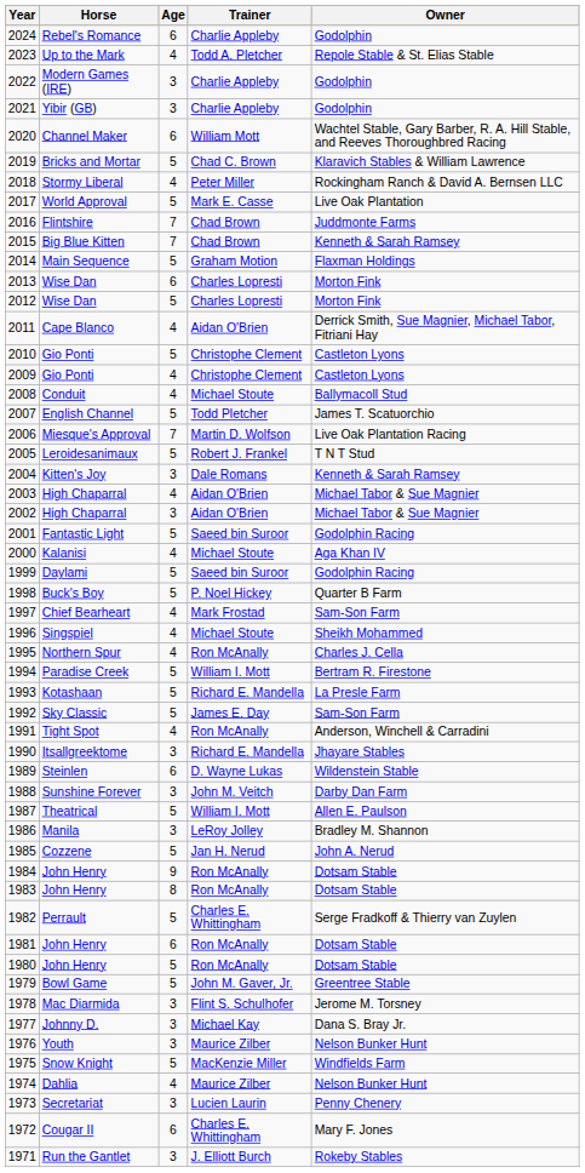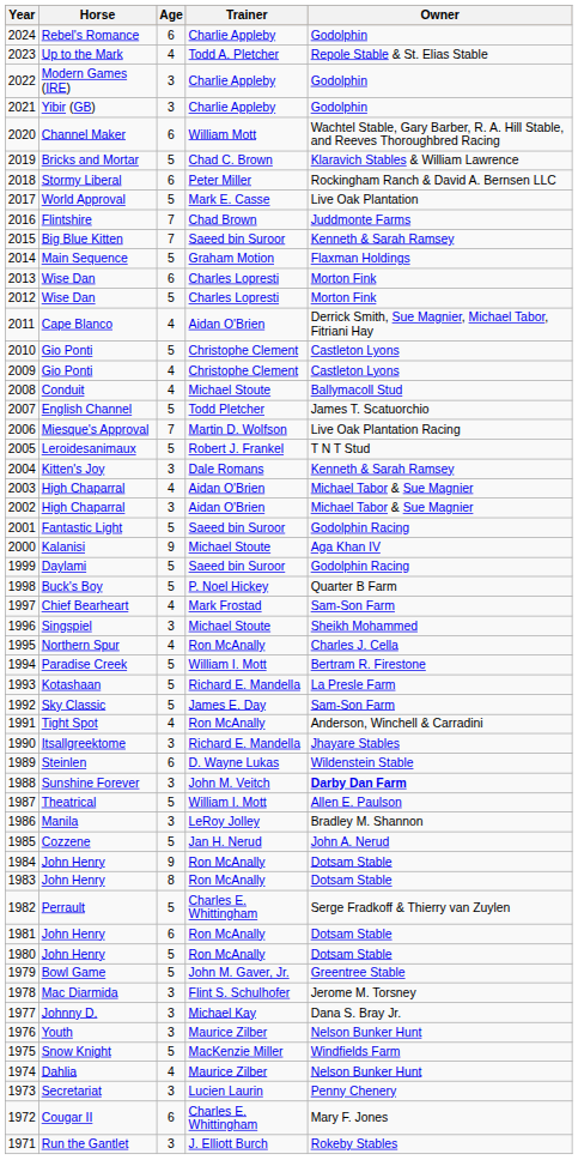 <table class = "wikitable sortable" | border="1" cellpadding="0" style="border-collapse: collapse; font-size:90%">
 <tr style="background:#987654; text-align:center;">
 <th style="width:30px;"><strong>Year</strong><br></th>
 <th style="width:130px;"><strong>Horse</strong><br></th>
 <th style="width:25px;"><strong>Age</strong></th>
 <th style="width:135px;"><strong>Trainer</strong><br></th>
 <th style="width:300px;"><strong>Owner</strong><br></th>
 </tr>
 <tr>
 <td>2024</td>
 <td><a href='#'>Rebel's Romance</a></td>
 <td align=center>6</td>
 <td><a href='#'> Charlie Appleby</a></td>
 <td><a href='#'> Godolphin</a></td>
 </tr>
 <tr>
 <td>2023</td>
 <td><a href='#'>Up to the Mark</a></td>
 <td align=center>4</td>
 <td><a href='#'>Todd A. Pletcher</a></td>
 <td><a href='#'>Repole Stable</a> & St. Elias Stable</td>
 </tr>
 <tr>
 <td>2022</td>
 <td><a href='#'>Modern Games</a> (<a href='#'>IRE</a>)</td>
 <td align=center>3</td>
 <td><a href='#'>Charlie Appleby</a></td>
 <td><a href='#'>Godolphin</a></td>
 </tr>
 <tr>
 <td>2021</td>
 <td><a href='#'>Yibir</a> (<a href='#'>GB</a>)</td>
 <td align=center>3</td>
 <td><a href='#'>Charlie Appleby</a></td>
 <td><a href='#'>Godolphin</a></td>
 </tr>
 <tr>
 <td>2020</td>
 <td><a href='#'>Channel Maker</a></td>
 <td align=center>6</td>
 <td><a href='#'>William Mott</a></td>
 <td>Wachtel Stable, Gary Barber, R. A. Hill Stable, and Reeves Thoroughbred Racing</td>
 </tr>
 <tr>
 <td>2019</td>
 <td><a href='#'>Bricks and Mortar</a></td>
 <td align=center>5</td>
 <td><a href='#'>Chad C. Brown</a></td>
 <td><a href='#'>Klaravich Stables</a> & William Lawrence</td>
 </tr>
 <tr>
 <td>2018</td>
 <td><a href='#'>Stormy Liberal</a></td>
-<td align=center>4</td>
+<td align=center>6</td>
 <td><a href='#'>Peter Miller</a></td>
 <td>Rockingham Ranch & David A. Bernsen LLC</td>
 </tr>
 <tr>
 <td>2017</td>
 <td><a href='#'>World Approval</a></td>
 <td align=center>5</td>
 <td><a href='#'>Mark E. Casse</a></td>
 <td>Live Oak Plantation</td>
 </tr>
 <tr>
 <td>2016</td>
 <td><a href='#'>Flintshire</a></td>
 <td align=center>7</td>
 <td><a href='#'>Chad Brown</a></td>
 <td><a href='#'>Juddmonte Farms</a></td>
 </tr>
 <tr>
 <td>2015</td>
 <td><a href='#'>Big Blue Kitten</a></td>
 <td align=center>7</td>
-<td><a href='#'>Chad Brown</a></td>
+<td><a href='#'>Saeed bin Suroor</a></td>
 <td><a href='#'>Kenneth & Sarah Ramsey</a></td>
 </tr>
 <tr>
 <td>2014</td>
 <td><a href='#'>Main Sequence</a></td>
 <td align=center>5</td>
 <td><a href='#'>Graham Motion</a></td>
 <td><a href='#'>Flaxman Holdings</a></td>
 </tr>
 <tr>
 <td>2013</td>
 <td><a href='#'>Wise Dan</a></td>
 <td align=center>6</td>
 <td><a href='#'>Charles Lopresti</a></td>
 <td><a href='#'>Morton Fink</a></td>
 </tr>
 <tr>
 <td>2012</td>
 <td><a href='#'>Wise Dan</a></td>
 <td align=center>5</td>
 <td><a href='#'>Charles Lopresti</a></td>
 <td><a href='#'>Morton Fink</a></td>
 </tr>
 <tr>
 <td>2011</td>
 <td><a href='#'>Cape Blanco</a></td>
 <td align=center>4</td>
 <td><a href='#'>Aidan O'Brien</a></td>
 <td>Derrick Smith, <a href='#'>Sue Magnier</a>, <a href='#'>Michael Tabor</a>, Fitriani Hay</td>
 </tr>
 <tr>
 <td>2010</td>
 <td><a href='#'>Gio Ponti</a></td>
 <td align=center>5</td>
 <td><a href='#'>Christophe Clement</a></td>
 <td><a href='#'>Castleton Lyons</a></td>
 </tr>
 <tr>
 <td>2009</td>
 <td><a href='#'>Gio Ponti</a></td>
 <td align=center>4</td>
 <td><a href='#'>Christophe Clement</a></td>
 <td><a href='#'>Castleton Lyons</a></td>
 </tr>
 <tr>
 <td>2008</td>
 <td><a href='#'>Conduit</a></td>
 <td align=center>4</td>
 <td><a href='#'>Michael Stoute</a></td>
 <td><a href='#'>Ballymacoll Stud</a></td>
 </tr>
 <tr>
 <td>2007</td>
 <td><a href='#'>English Channel</a></td>
 <td align=center>5</td>
 <td><a href='#'>Todd Pletcher</a></td>
 <td>James T. Scatuorchio</td>
 </tr>
 <tr>
 <td>2006</td>
 <td><a href='#'>Miesque's Approval</a></td>
 <td align=center>7</td>
 <td><a href='#'>Martin D. Wolfson</a></td>
 <td>Live Oak Plantation Racing</td>
 </tr>
 <tr>
 <td>2005</td>
 <td><a href='#'>Leroidesanimaux</a></td>
 <td align=center>5</td>
 <td><a href='#'>Robert J. Frankel</a></td>
 <td>T N T Stud</td>
 </tr>
 <tr>
 <td>2004</td>
 <td><a href='#'>Kitten's Joy</a></td>
 <td align=center>3</td>
 <td><a href='#'>Dale Romans</a></td>
 <td><a href='#'>Kenneth & Sarah Ramsey</a></td>
 </tr>
 <tr>
 <td>2003</td>
 <td><a href='#'>High Chaparral</a></td>
 <td align=center>4</td>
 <td><a href='#'>Aidan O'Brien</a></td>
 <td><a href='#'>Michael Tabor</a> & <a href='#'>Sue Magnier</a></td>
 </tr>
 <tr>
 <td>2002</td>
 <td><a href='#'>High Chaparral</a></td>
 <td align=center>3</td>
 <td><a href='#'>Aidan O'Brien</a></td>
 <td><a href='#'>Michael Tabor</a> & <a href='#'>Sue Magnier</a></td>
 </tr>
 <tr>
 <td>2001</td>
 <td><a href='#'>Fantastic Light</a></td>
 <td align=center>5</td>
 <td><a href='#'>Saeed bin Suroor</a></td>
 <td><a href='#'>Godolphin Racing</a></td>
 </tr>
 <tr>
 <td>2000</td>
 <td><a href='#'>Kalanisi</a></td>
-<td align=center>4</td>
+<td align=center>9</td>
 <td><a href='#'>Michael Stoute</a></td>
 <td><a href='#'>Aga Khan IV</a></td>
 </tr>
 <tr>
 <td>1999</td>
 <td><a href='#'>Daylami</a></td>
 <td align=center>5</td>
 <td><a href='#'>Saeed bin Suroor</a></td>
 <td><a href='#'>Godolphin Racing</a></td>
 </tr>
 <tr>
 <td>1998</td>
 <td><a href='#'>Buck's Boy</a></td>
 <td align=center>5</td>
 <td><a href='#'>P. Noel Hickey</a></td>
 <td>Quarter B Farm</td>
 </tr>
 <tr>
 <td>1997</td>
 <td><a href='#'>Chief Bearheart</a></td>
 <td align=center>4</td>
 <td><a href='#'>Mark Frostad</a></td>
 <td><a href='#'>Sam-Son Farm</a></td>
 </tr>
 <tr>
 <td>1996</td>
 <td><a href='#'>Singspiel</a></td>
-<td align=center>4</td>
+<td align=center>3</td>
 <td><a href='#'>Michael Stoute</a></td>
 <td><a href='#'>Sheikh Mohammed</a></td>
 </tr>
 <tr>
 <td>1995</td>
 <td><a href='#'>Northern Spur</a></td>
 <td align=center>4</td>
 <td><a href='#'>Ron McAnally</a></td>
 <td><a href='#'>Charles J. Cella</a></td>
 </tr>
 <tr>
 <td>1994</td>
 <td><a href='#'>Paradise Creek</a></td>
 <td align=center>5</td>
 <td><a href='#'>William I. Mott</a></td>
 <td><a href='#'>Bertram R. Firestone</a></td>
 </tr>
 <tr>
 <td>1993</td>
 <td><a href='#'>Kotashaan</a></td>
 <td align=center>5</td>
 <td><a href='#'>Richard E. Mandella</a></td>
 <td><a href='#'>La Presle Farm</a></td>
 </tr>
 <tr>
 <td>1992</td>
 <td><a href='#'>Sky Classic</a></td>
 <td align=center>5</td>
 <td><a href='#'>James E. Day</a></td>
 <td><a href='#'>Sam-Son Farm</a></td>
 </tr>
 <tr>
 <td>1991</td>
 <td><a href='#'>Tight Spot</a></td>
 <td align=center>4</td>
 <td><a href='#'>Ron McAnally</a></td>
 <td>Anderson, Winchell & Carradini</td>
 </tr>
 <tr>
 <td>1990</td>
 <td><a href='#'>Itsallgreektome</a></td>
 <td align=center>3</td>
 <td><a href='#'>Richard E. Mandella</a></td>
 <td><a href='#'>Jhayare Stables</a></td>
 </tr>
 <tr>
 <td>1989</td>
 <td><a href='#'>Steinlen</a></td>
 <td align=center>6</td>
 <td><a href='#'>D. Wayne Lukas</a></td>
 <td><a href='#'>Wildenstein Stable</a></td>
 </tr>
 <tr>
 <td>1988</td>
 <td><a href='#'>Sunshine Forever</a></td>
 <td align=center>3</td>
 <td><a href='#'>John M. Veitch</a></td>
-<td><a href='#'>Darby Dan Farm</a></td>
+<td><strong><a href='#'>Darby Dan Farm</a></strong></td>
 </tr>
 <tr>
 <td>1987</td>
 <td><a href='#'>Theatrical</a></td>
 <td align=center>5</td>
 <td><a href='#'>William I. Mott</a></td>
 <td><a href='#'>Allen E. Paulson</a></td>
 </tr>
 <tr>
 <td>1986</td>
 <td><a href='#'>Manila</a></td>
 <td align=center>3</td>
 <td><a href='#'>LeRoy Jolley</a></td>
 <td>Bradley M. Shannon</td>
 </tr>
 <tr>
 <td>1985</td>
 <td><a href='#'>Cozzene</a></td>
 <td align=center>5</td>
 <td><a href='#'>Jan H. Nerud</a></td>
 <td><a href='#'>John A. Nerud</a></td>
 </tr>
 <tr>
 <td>1984</td>
 <td><a href='#'>John Henry</a></td>
 <td align=center>9</td>
 <td><a href='#'>Ron McAnally</a></td>
 <td><a href='#'>Dotsam Stable</a></td>
 </tr>
 <tr>
 <td>1983</td>
 <td><a href='#'>John Henry</a></td>
 <td align=center>8</td>
 <td><a href='#'>Ron McAnally</a></td>
 <td><a href='#'>Dotsam Stable</a></td>
 </tr>
 <tr>
 <td>1982</td>
 <td><a href='#'>Perrault</a></td>
 <td align=center>5</td>
 <td><a href='#'>Charles E. Whittingham</a></td>
 <td>Serge Fradkoff & Thierry van Zuylen</td>
 </tr>
 <tr>
 <td>1981</td>
 <td><a href='#'>John Henry</a></td>
 <td align=center>6</td>
 <td><a href='#'>Ron McAnally</a></td>
 <td><a href='#'>Dotsam Stable</a></td>
 </tr>
 <tr>
 <td>1980</td>
 <td><a href='#'>John Henry</a></td>
 <td align=center>5</td>
 <td><a href='#'>Ron McAnally</a></td>
 <td><a href='#'>Dotsam Stable</a></td>
 </tr>
 <tr>
 <td>1979</td>
 <td><a href='#'>Bowl Game</a></td>
 <td align=center>5</td>
 <td><a href='#'>John M. Gaver, Jr.</a></td>
 <td><a href='#'>Greentree Stable</a></td>
 </tr>
 <tr>
 <td>1978</td>
 <td><a href='#'>Mac Diarmida</a></td>
 <td align=center>3</td>
 <td><a href='#'>Flint S. Schulhofer</a></td>
 <td>Jerome M. Torsney</td>
 </tr>
 <tr>
 <td>1977</td>
 <td><a href='#'>Johnny D.</a></td>
 <td align=center>3</td>
 <td><a href='#'>Michael Kay</a></td>
 <td>Dana S. Bray Jr.</td>
 </tr>
 <tr>
 <td>1976</td>
 <td><a href='#'>Youth</a></td>
 <td align=center>3</td>
 <td><a href='#'>Maurice Zilber</a></td>
 <td><a href='#'>Nelson Bunker Hunt</a></td>
 </tr>
 <tr>
 <td>1975</td>
 <td><a href='#'>Snow Knight</a></td>
 <td align=center>5</td>
 <td><a href='#'>MacKenzie Miller</a></td>
 <td><a href='#'>Windfields Farm</a></td>
 </tr>
 <tr>
 <td>1974</td>
 <td><a href='#'>Dahlia</a></td>
 <td align=center>4</td>
 <td><a href='#'>Maurice Zilber</a></td>
 <td><a href='#'>Nelson Bunker Hunt</a></td>
 </tr>
 <tr>
 <td>1973</td>
 <td><a href='#'>Secretariat</a></td>
 <td align=center>3</td>
 <td><a href='#'>Lucien Laurin</a></td>
 <td><a href='#'>Penny Chenery</a></td>
 </tr>
 <tr>
 <td>1972</td>
 <td><a href='#'>Cougar II</a></td>
 <td align=center>6</td>
 <td><a href='#'>Charles E. Whittingham</a></td>
 <td>Mary F. Jones</td>
 </tr>
 <tr>
 <td>1971</td>
 <td><a href='#'>Run the Gantlet</a></td>
 <td align=center>3</td>
 <td><a href='#'>J. Elliott Burch</a></td>
 <td><a href='#'>Rokeby Stables</a></td>
 </tr>
 </table>
